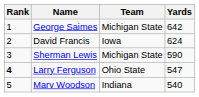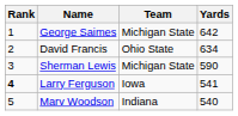 <table class="wikitable" style="font-size: 90%">
 <tr>
 <th>Rank</th>
 <th>Name</th>
 <th>Team</th>
 <th>Yards</th>
 </tr>
 <tr>
 <td>1</td>
 <td><a href='#'>George Saimes</a></td>
 <td>Michigan State</td>
 <td>642</td>
 </tr>
 <tr>
 <td>2</td>
 <td>David Francis</td>
-<td>Iowa</td>
-<td>624</td>
+<td>Ohio State</td>
+<td>634</td>
 </tr>
 <tr>
 <td>3</td>
 <td><a href='#'>Sherman Lewis</a></td>
 <td>Michigan State</td>
 <td>590</td>
 </tr>
 <tr>
 <td><strong>4</strong></td>
 <td><a href='#'>Larry Ferguson</a></td>
-<td>Ohio State</td>
-<td>547</td>
+<td>Iowa</td>
+<td>541</td>
 </tr>
 <tr>
 <td>5</td>
 <td><a href='#'>Marv Woodson</a></td>
 <td>Indiana</td>
 <td>540</td>
 </tr>
 </table>
